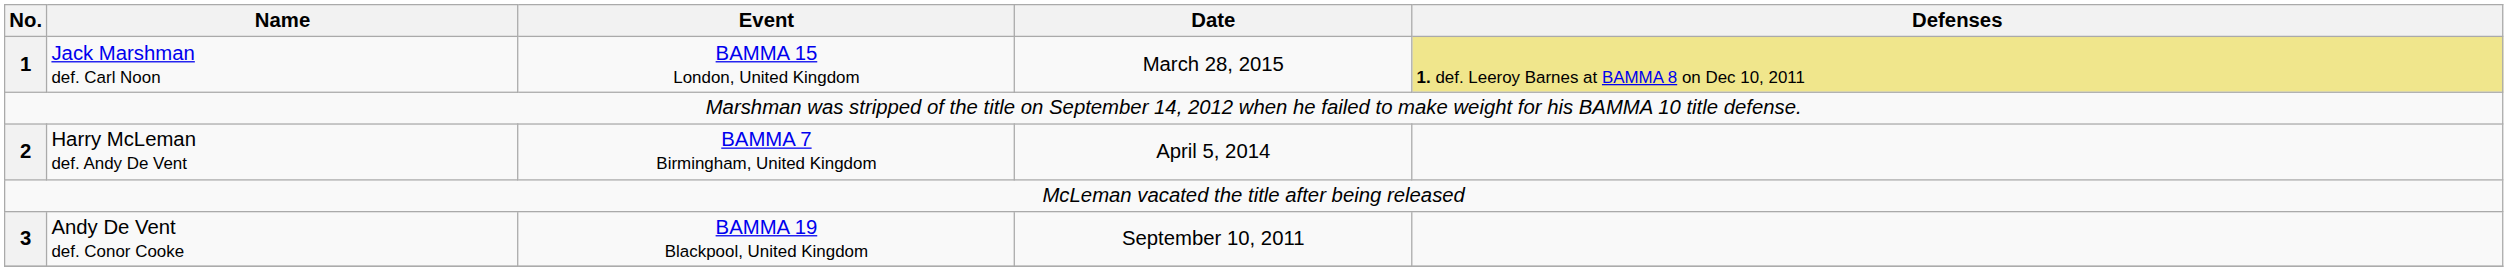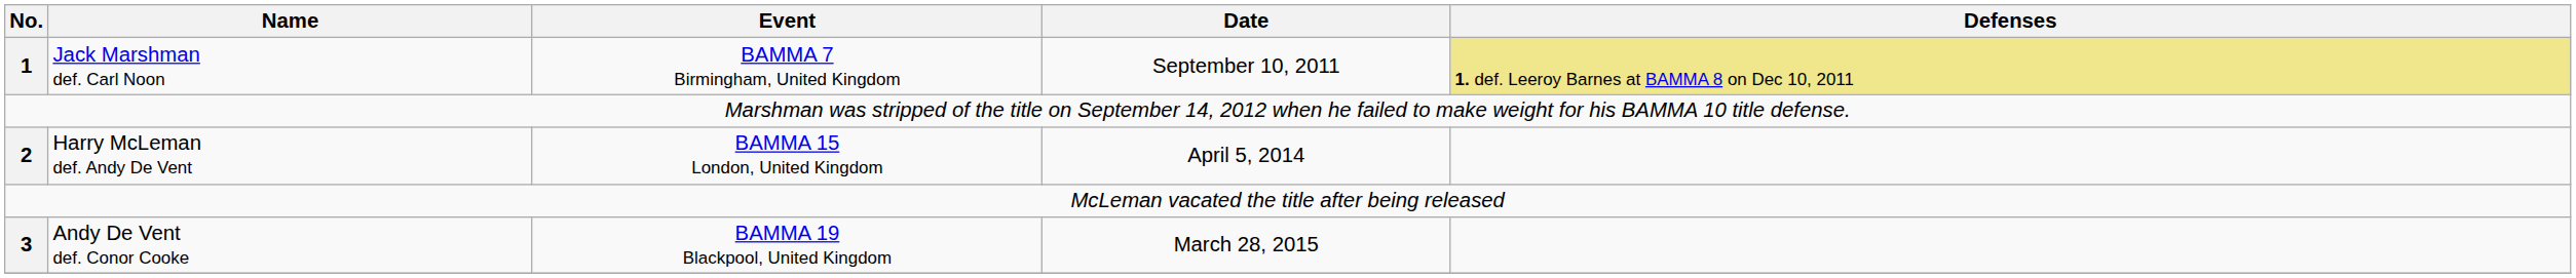 <table class="wikitable">
 <tr>
 <th width=1%>No.</th>
 <th width=19%>Name</th>
 <th width=20%>Event</th>
 <th width=16%>Date</th>
 <th width=44%>Defenses</th>
 </tr>
 <tr>
 <th>1</th>
 <td align=left> <a href='#'>Jack Marshman</a><br><small>def. Carl Noon</small></td>
-<td align=center><a href='#'>BAMMA 15</a><br><small>London, United Kingdom</small></td>
-<td align=center>March 28, 2015</td>
+<td align=center><a href='#'>BAMMA 7</a><br><small>Birmingham, United Kingdom</small></td>
+<td align=center>September 10, 2011</td>
 <td style="background: khaki;"><br><small><strong>1.</strong> def. Leeroy Barnes at <a href='#'>BAMMA 8</a> on Dec 10, 2011</small></td>
 </tr>
 <tr>
 <td align="center" colspan="5"><em>Marshman was stripped of the title on September 14, 2012 when he failed to make weight for his BAMMA 10 title defense.</em></td>
 </tr>
 <tr>
 <th>2</th>
 <td align=left> Harry McLeman<br><small>def. Andy De Vent</small></td>
-<td align=center><a href='#'>BAMMA 7</a><br><small>Birmingham, United Kingdom</small></td>
+<td align=center><a href='#'>BAMMA 15</a><br><small>London, United Kingdom</small></td>
 <td align=center>April 5, 2014</td>
 <td></td>
 </tr>
 <tr>
 <td align="center" colspan="5"><em>McLeman vacated the title after being released</em></td>
 </tr>
 <tr>
 <th>3</th>
 <td align=left> Andy De Vent<br><small>def. Conor Cooke</small></td>
 <td align=center><a href='#'>BAMMA 19</a><br><small>Blackpool, United Kingdom</small></td>
-<td align=center>September 10, 2011</td>
+<td align=center>March 28, 2015</td>
 <td></td>
 </tr>
 <tr>
 </tr>
 </table>
